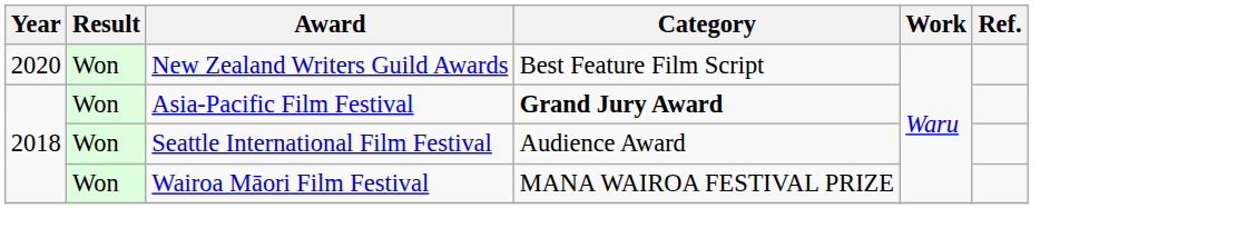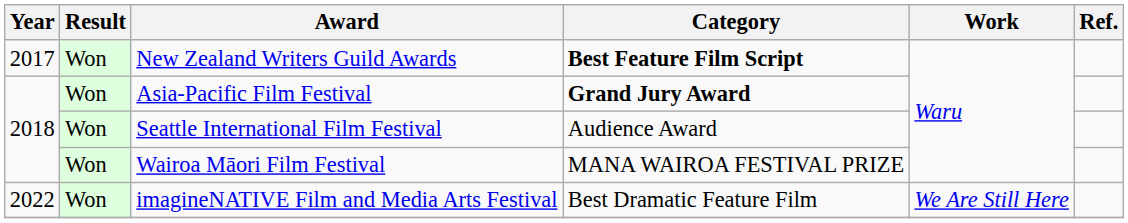 <table class="wikitable">
 <tr>
 <th>Year</th>
 <th>Result</th>
 <th>Award</th>
 <th>Category</th>
 <th>Work</th>
 <th>Ref.</th>
 </tr>
 <tr>
-<td>2020</td>
+<td>2017</td>
 <td style="background: #ddffdd">Won</td>
 <td><a href='#'>New Zealand Writers Guild Awards</a></td>
-<td>Best Feature Film Script</td>
+<td><strong>Best Feature Film Script</strong></td>
 <td rowspan="4"><em><a href='#'>Waru</a></em></td>
 <td></td>
 </tr>
 <tr>
 <td rowspan="3">2018</td>
 <td style="background: #ddffdd">Won</td>
 <td><a href='#'>Asia-Pacific Film Festival</a></td>
 <td><strong>Grand Jury Award</strong></td>
 <td></td>
 </tr>
 <tr>
 <td style="background: #ddffdd">Won</td>
 <td><a href='#'>Seattle International Film Festival</a></td>
 <td>Audience Award</td>
 <td></td>
 </tr>
 <tr>
 <td style="background: #ddffdd">Won</td>
 <td><a href='#'>Wairoa Māori Film Festival</a></td>
 <td>MANA WAIROA FESTIVAL PRIZE</td>
 <td></td>
 </tr>
 <tr>
+<td>2022</td>
+<td style="background: #ddffdd">Won</td>
+<td><a href='#'>imagineNATIVE Film and Media Arts Festival</a></td>
+<td>Best Dramatic Feature Film</td>
+<td><em><a href='#'>We Are Still Here</a></em></td>
+<td></td>
+</tr>
+<tr>
 </tr>
 </table>
